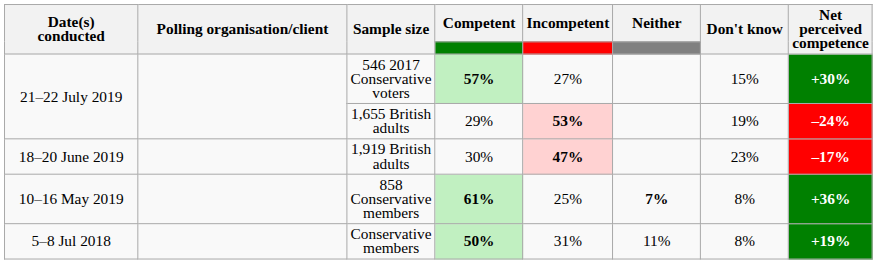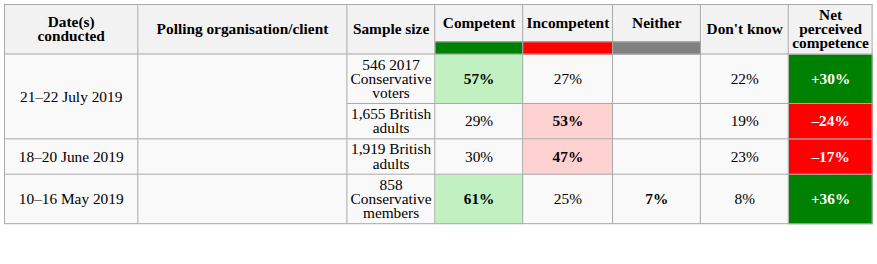 <table class="wikitable collapsible sortable" style="text-align:center;font-size:95%;line-height:14px;">
 <tr>
 <th rowspan="2" style="width:125px;">Date(s)<br>conducted</th>
 <th rowspan="2" style="width:200px;">Polling organisation/client</th>
 <th rowspan="2" style="width:60px;">Sample size</th>
 <th class="unsortable" style="width:80px;">Competent</th>
 <th class="unsortable" style="width: 80px;">Incompetent</th>
 <th class="unsortable" style="width:80px;">Neither</th>
 <th rowspan="2" class="unsortable" style="width:80px;">Don't know</th>
 <th rowspan="2" class="unsortable" style="width:20px;">Net perceived competence</th>
 </tr>
 <tr>
 <th class="unsortable" style="background:green;width:60px;"></th>
 <th class="unsortable" style="background:red;width:60px;"></th>
 <th class="unsortable" style="background:grey;width:60px;"></th>
 </tr>
 <tr>
 <td rowspan="2">21–22 July 2019</td>
 <td rowspan="2"></td>
 <td>546 2017 Conservative voters</td>
 <td style="background:#C1F0C1"><strong>57%</strong></td>
 <td>27%</td>
 <td></td>
-<td>15%</td>
+<td>22%</td>
 <td style="background:green;color:white;"><strong>+30%</strong></td>
 </tr>
 <tr>
 <td>1,655 British adults</td>
 <td>29%</td>
 <td style="background:#FFD2D2"><strong>53%</strong></td>
 <td></td>
 <td>19%</td>
 <td style="background:red;color:white;"><strong>–24%</strong></td>
 </tr>
 <tr>
 <td>18–20 June 2019</td>
 <td></td>
 <td>1,919 British adults</td>
 <td>30%</td>
 <td style="background:#FFD2D2"><strong>47%</strong></td>
 <td></td>
 <td>23%</td>
 <td style="background:red;color:white;"><strong>–17%</strong></td>
 </tr>
 <tr>
 <td>10–16 May 2019</td>
 <td></td>
 <td>858 Conservative members</td>
 <td style="background:#C1F0C1"><strong>61%</strong></td>
 <td>25%</td>
 <td><strong>7%</strong></td>
 <td>8%</td>
 <td style="background:green;color:white;"><strong>+36%</strong></td>
 </tr>
-<tr>
-<td>5–8 Jul 2018</td>
-<td></td>
-<td>Conservative members</td>
-<td style="background:#C1F0C1"><strong>50%</strong></td>
-<td>31%</td>
-<td>11%</td>
-<td>8%</td>
-<td style="background:green;color:white;"><strong>+19%</strong></td>
-</tr>
 </table>
